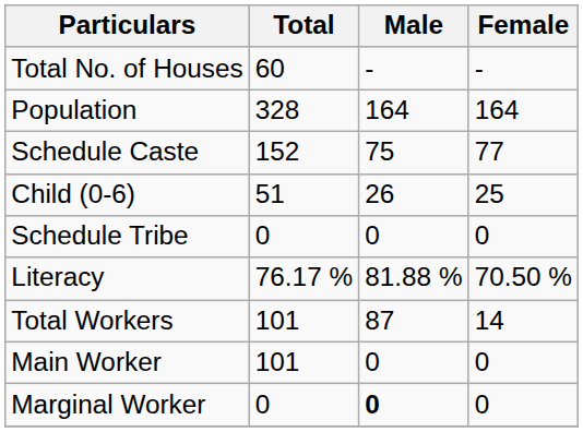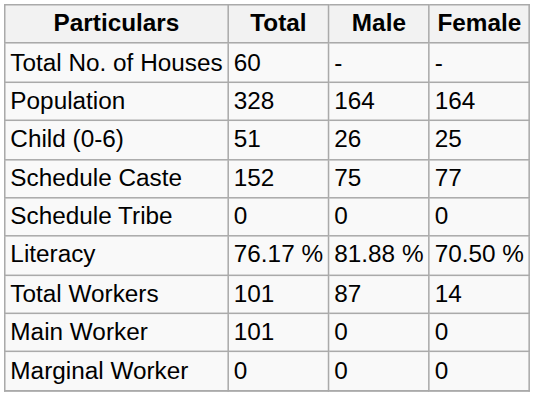 <table class="wikitable sortable">
 <tr>
 <th>Particulars</th>
 <th>Total</th>
 <th>Male</th>
 <th>Female</th>
 </tr>
 <tr>
 <td>Total No. of Houses</td>
 <td>60</td>
 <td>-</td>
 <td>-</td>
 </tr>
 <tr>
 <td>Population</td>
 <td>328</td>
 <td>164</td>
 <td>164</td>
 </tr>
 <tr>
+<td>Child (0-6)</td>
+<td>51</td>
+<td>26</td>
+<td>25</td>
+</tr>
+<tr>
 <td>Schedule Caste</td>
 <td>152</td>
 <td>75</td>
 <td>77</td>
-</tr>
-<tr>
-<td>Child (0-6)</td>
-<td>51</td>
-<td>26</td>
-<td>25</td>
 </tr>
 <tr>
 <td>Schedule Tribe</td>
 <td>0</td>
 <td>0</td>
 <td>0</td>
 </tr>
 <tr>
 <td>Literacy</td>
 <td>76.17 %</td>
 <td>81.88 %</td>
 <td>70.50 %</td>
 </tr>
 <tr>
 <td>Total Workers</td>
 <td>101</td>
 <td>87</td>
 <td>14</td>
 </tr>
 <tr>
 <td>Main Worker</td>
 <td>101</td>
 <td>0</td>
 <td>0</td>
 </tr>
 <tr>
 <td>Marginal Worker</td>
 <td>0</td>
-<td><strong>0</strong></td>
+<td>0</td>
 <td>0</td>
 </tr>
 <tr>
 </tr>
 </table>
